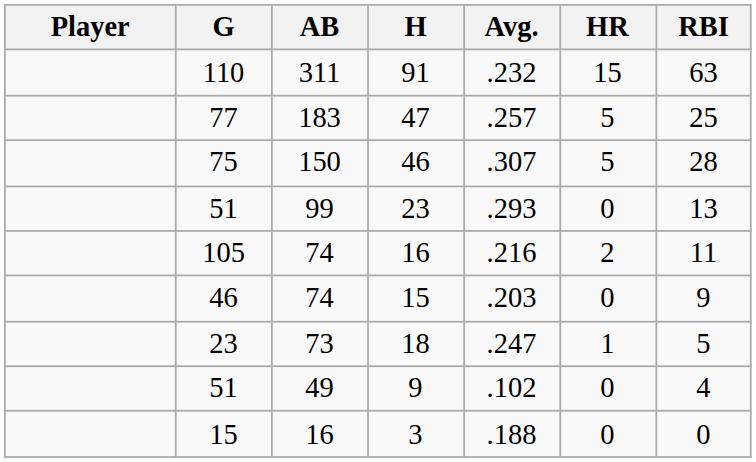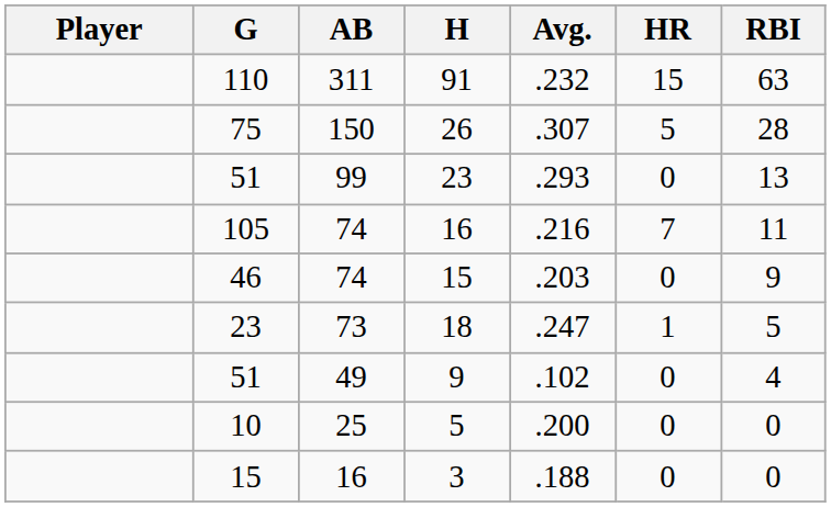 <table class="wikitable sortable">
 <tr>
 <th bgcolor="#DDDDFF" width="16%">Player</th>
 <th bgcolor="#DDDDFF" width="9%">G</th>
 <th bgcolor="#DDDDFF" width="9%">AB</th>
 <th bgcolor="#DDDDFF" width="9%">H</th>
 <th bgcolor="#DDDDFF" width="9%">Avg.</th>
 <th bgcolor="#DDDDFF" width="9%">HR</th>
 <th bgcolor="#DDDDFF" width="9%">RBI</th>
 </tr>
 <tr align="center">
 <td></td>
 <td>110</td>
 <td>311</td>
 <td>91</td>
 <td>.232</td>
 <td>15</td>
 <td>63</td>
 </tr>
 <tr align="center">
 <td></td>
-<td>77</td>
-<td>183</td>
-<td>47</td>
-<td>.257</td>
-<td>5</td>
-<td>25</td>
-</tr>
-<tr align="center">
-<td></td>
 <td>75</td>
 <td>150</td>
-<td>46</td>
+<td>26</td>
 <td>.307</td>
 <td>5</td>
 <td>28</td>
 </tr>
 <tr align="center">
 <td></td>
 <td>51</td>
 <td>99</td>
 <td>23</td>
 <td>.293</td>
 <td>0</td>
 <td>13</td>
 </tr>
 <tr align="center">
 <td></td>
 <td>105</td>
 <td>74</td>
 <td>16</td>
 <td>.216</td>
-<td>2</td>
+<td>7</td>
 <td>11</td>
 </tr>
 <tr align="center">
 <td></td>
 <td>46</td>
 <td>74</td>
 <td>15</td>
 <td>.203</td>
 <td>0</td>
 <td>9</td>
 </tr>
 <tr align="center">
 <td></td>
 <td>23</td>
 <td>73</td>
 <td>18</td>
 <td>.247</td>
 <td>1</td>
 <td>5</td>
 </tr>
 <tr align="center">
 <td></td>
 <td>51</td>
 <td>49</td>
 <td>9</td>
 <td>.102</td>
 <td>0</td>
 <td>4</td>
 </tr>
 <tr align="center">
 <td></td>
+<td>10</td>
+<td>25</td>
+<td>5</td>
+<td>.200</td>
+<td>0</td>
+<td>0</td>
+</tr>
+<tr align="center">
+<td></td>
 <td>15</td>
 <td>16</td>
 <td>3</td>
 <td>.188</td>
 <td>0</td>
 <td>0</td>
 </tr>
 </table>
